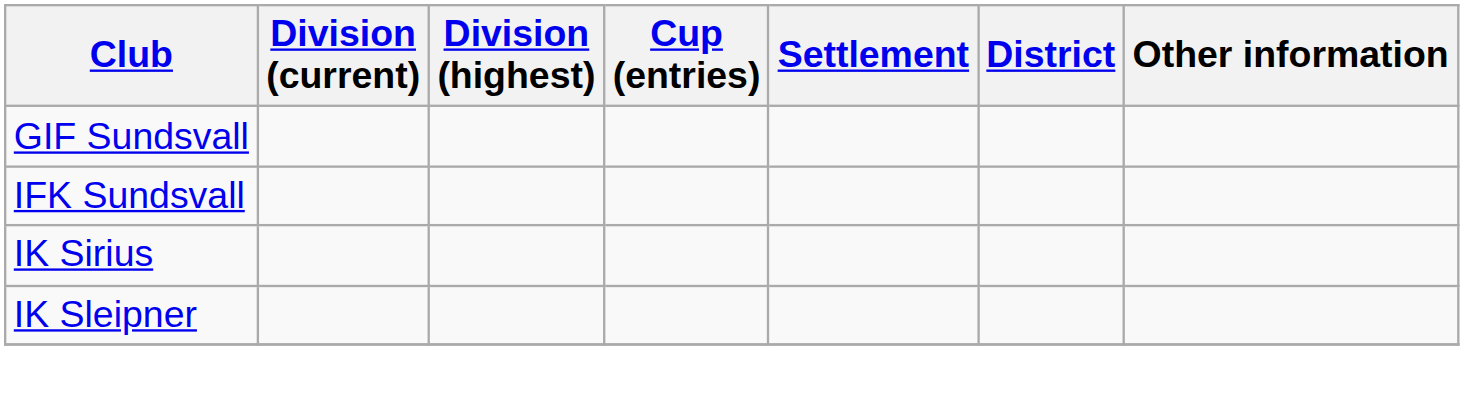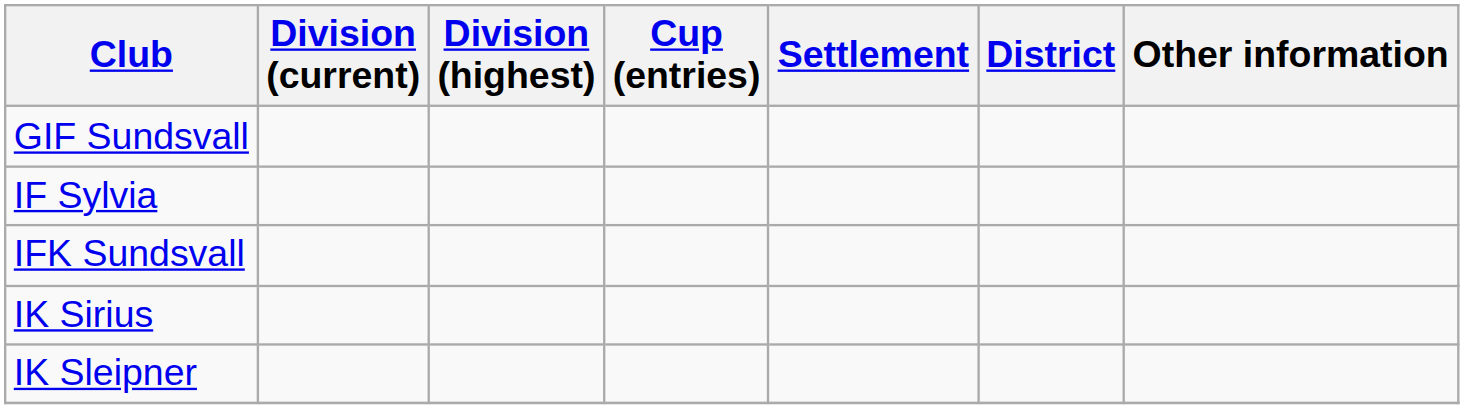 <table class="wikitable" style="text-align:left">
 <tr>
 <th style= width="180px"><a href='#'>Club</a></th>
 <th style= width="80px"><a href='#'>Division</a><br> (current)</th>
 <th style= width="80px"><a href='#'>Division</a><br> (highest)</th>
 <th style= width="60px"><a href='#'>Cup</a><br> (entries)</th>
 <th style= width="110px"><a href='#'>Settlement</a></th>
 <th style= width="110px"><a href='#'>District</a></th>
 <th style= width="230px">Other information</th>
 </tr>
 <tr>
 <td><a href='#'>GIF Sundsvall</a></td>
+<td></td>
+<td></td>
+<td></td>
+<td></td>
+<td></td>
+<td></td>
+</tr>
+<tr>
+<td><a href='#'>IF Sylvia</a></td>
 <td></td>
 <td></td>
 <td></td>
 <td></td>
 <td></td>
 <td></td>
 </tr>
 <tr>
 <td><a href='#'>IFK Sundsvall</a></td>
 <td></td>
 <td></td>
 <td></td>
 <td></td>
 <td></td>
 <td></td>
 </tr>
 <tr>
 <td><a href='#'>IK Sirius</a></td>
 <td></td>
 <td></td>
 <td></td>
 <td></td>
 <td></td>
 <td></td>
 </tr>
 <tr>
 <td><a href='#'>IK Sleipner</a></td>
 <td></td>
 <td></td>
 <td></td>
 <td></td>
 <td></td>
 <td></td>
 </tr>
 <tr>
 </tr>
 </table>
